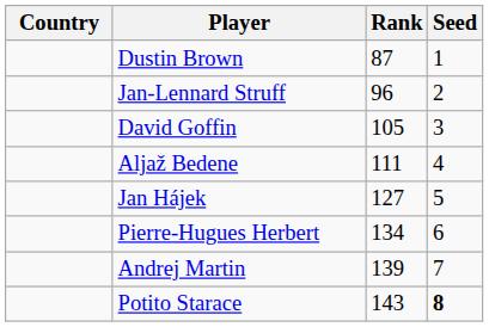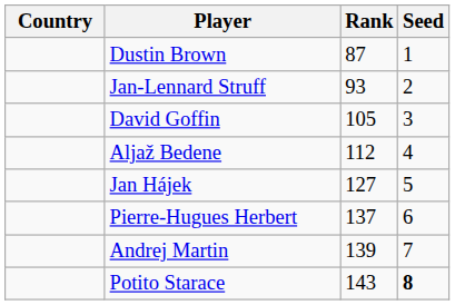 <table class="sortable wikitable">
 <tr>
 <th width="70">Country</th>
 <th width="175">Player</th>
 <th>Rank</th>
 <th>Seed</th>
 </tr>
 <tr>
 <td></td>
 <td><a href='#'>Dustin Brown</a></td>
 <td>87</td>
 <td>1</td>
 </tr>
 <tr>
 <td></td>
 <td><a href='#'>Jan-Lennard Struff</a></td>
-<td>96</td>
+<td>93</td>
 <td>2</td>
 </tr>
 <tr>
 <td></td>
 <td><a href='#'>David Goffin</a></td>
 <td>105</td>
 <td>3</td>
 </tr>
 <tr>
 <td></td>
 <td><a href='#'>Aljaž Bedene</a></td>
-<td>111</td>
+<td>112</td>
 <td>4</td>
 </tr>
 <tr>
 <td></td>
 <td><a href='#'>Jan Hájek</a></td>
 <td>127</td>
 <td>5</td>
 </tr>
 <tr>
 <td></td>
 <td><a href='#'>Pierre-Hugues Herbert</a></td>
-<td>134</td>
+<td>137</td>
 <td>6</td>
 </tr>
 <tr>
 <td></td>
 <td><a href='#'>Andrej Martin</a></td>
 <td>139</td>
 <td>7</td>
 </tr>
 <tr>
 <td></td>
 <td><a href='#'>Potito Starace</a></td>
 <td>143</td>
 <td><strong>8</strong></td>
 </tr>
 </table>
